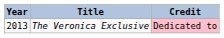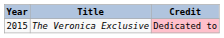 <table class="wikitable">
 <tr>
 <th style="background:#B0C4DE;">Year</th>
 <th style="background:#B0C4DE;">Title</th>
 <th style="background:#B0C4DE;">Credit</th>
 </tr>
 <tr>
-<td>2013</td>
+<td>2015</td>
 <td><em>The Veronica Exclusive</em></td>
 <td style="background: pink;">Dedicated to</td>
 </tr>
 </table>
